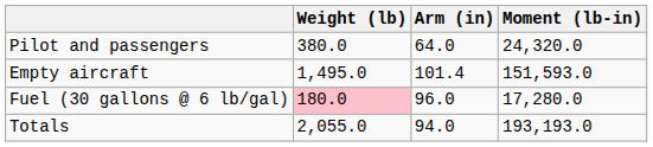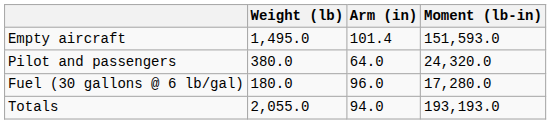 <table class="wikitable" border="1">
 <tr>
 <th></th>
 <th>Weight (lb)</th>
 <th>Arm (in)</th>
 <th>Moment (lb-in)</th>
 </tr>
 <tr>
+<td>Empty aircraft</td>
+<td>1,495.0</td>
+<td>101.4</td>
+<td>151,593.0</td>
+</tr>
+<tr>
 <td>Pilot and passengers</td>
 <td>380.0</td>
 <td>64.0</td>
 <td>24,320.0</td>
 </tr>
 <tr>
-<td>Empty aircraft</td>
-<td>1,495.0</td>
-<td>101.4</td>
-<td>151,593.0</td>
-</tr>
-<tr>
 <td>Fuel (30 gallons @ 6 lb/gal)</td>
-<td style="background: pink;">180.0</td>
+<td>180.0</td>
 <td>96.0</td>
 <td>17,280.0</td>
 </tr>
 <tr>
 <td>Totals</td>
 <td>2,055.0</td>
 <td>94.0</td>
 <td>193,193.0</td>
 </tr>
 </table>
